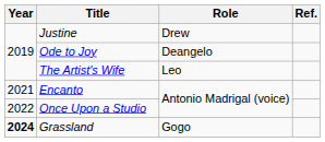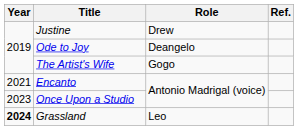 <table class="wikitable">
 <tr>
 <th>Year</th>
 <th>Title</th>
 <th>Role</th>
 <th>Ref.</th>
 </tr>
 <tr>
 <td rowspan=3>2019</td>
 <td><em>Justine</em></td>
 <td>Drew</td>
 <td></td>
 </tr>
 <tr>
 <td><em><a href='#'>Ode to Joy</a></em></td>
 <td>Deangelo</td>
 <td></td>
 </tr>
 <tr>
 <td><em><a href='#'>The Artist's Wife</a></em></td>
-<td>Leo</td>
+<td>Gogo</td>
 <td></td>
 </tr>
 <tr>
 <td>2021</td>
 <td><em><a href='#'>Encanto</a></em></td>
 <td rowspan=2>Antonio Madrigal (voice)</td>
 <td></td>
 </tr>
 <tr>
-<td>2022</td>
+<td>2023</td>
 <td><em><a href='#'>Once Upon a Studio</a></em>   </td>
 <td></td>
 </tr>
 <tr>
 <td><strong>2024</strong></td>
 <td><em>Grassland</em></td>
-<td>Gogo</td>
+<td>Leo</td>
 <td></td>
 </tr>
 </table>
